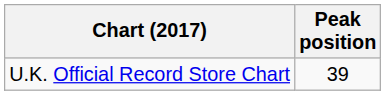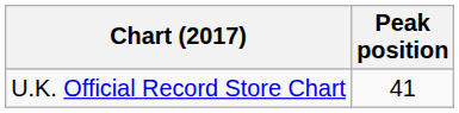 <table class="wikitable">
 <tr>
 <th>Chart (2017)</th>
 <th>Peak<br>position</th>
 </tr>
 <tr>
 <td>U.K. <a href='#'>Official Record Store Chart</a></td>
-<td align=center>39</td>
+<td align=center>41</td>
 </tr>
 </table>
